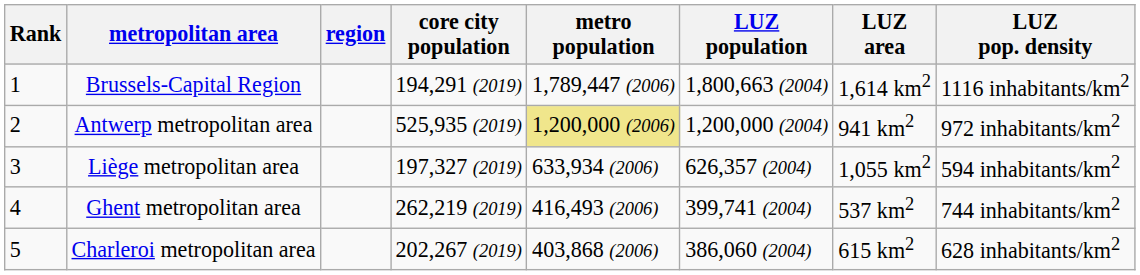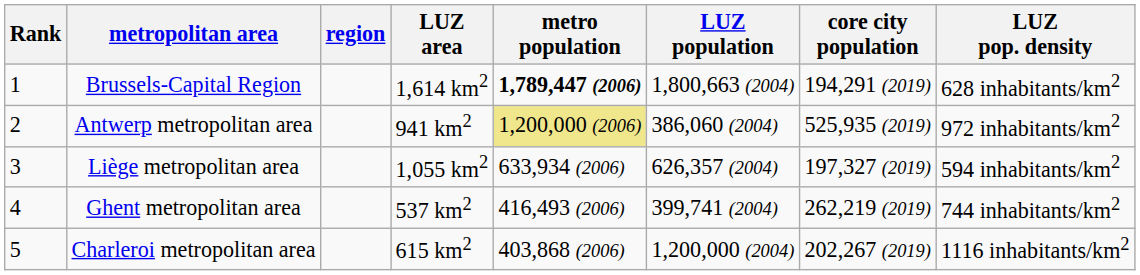 <table class="wikitable sortable">
 <tr>
 <th>Rank</th>
 <th><a href='#'>metropolitan area</a></th>
 <th><a href='#'>region</a></th>
-<th>core city <br>population</th>
+<th>LUZ <br> area</th>
 <th>metro <br>population</th>
 <th><a href='#'>LUZ</a> <br>population</th>
-<th>LUZ <br> area</th>
+<th>core city <br>population</th>
 <th>LUZ <br>pop. density</th>
 </tr>
 <tr>
 <td>1</td>
 <td align="center"><a href='#'>Brussels-Capital Region</a><br></td>
 <td></td>
+<td>1,614 km<sup>2</sup></td>
+<td><strong>1,789,447 <small><em>(2006)</em></small></strong></td>
+<td>1,800,663 <small><em>(2004)</em></small></td>
 <td>194,291 <small><em>(2019)</em></small></td>
-<td>1,789,447 <small><em>(2006)</em></small></td>
-<td>1,800,663 <small><em>(2004)</em></small></td>
-<td>1,614 km<sup>2</sup></td>
-<td>1116 inhabitants/km<sup>2</sup></td>
+<td>628 inhabitants/km<sup>2</sup></td>
 </tr>
 <tr>
 <td>2</td>
 <td align="center"><a href='#'>Antwerp</a> metropolitan area<br></td>
 <td></td>
+<td>941 km<sup>2</sup></td>
+<td style="background: khaki;">1,200,000 <small><em>(2006)</em></small></td>
+<td>386,060 <small><em>(2004)</em></small></td>
 <td>525,935 <small><em>(2019)</em></small></td>
-<td style="background: khaki;">1,200,000 <small><em>(2006)</em></small></td>
-<td>1,200,000 <small><em>(2004)</em></small></td>
-<td>941 km<sup>2</sup></td>
 <td>972 inhabitants/km<sup>2</sup></td>
 </tr>
 <tr>
 <td>3</td>
 <td align="center"><a href='#'>Liège</a> metropolitan area<br></td>
 <td></td>
-<td>197,327 <small><em>(2019)</em></small></td>
+<td>1,055 km<sup>2</sup></td>
 <td>633,934 <small><em>(2006)</em></small></td>
 <td>626,357 <small><em>(2004)</em></small></td>
-<td>1,055 km<sup>2</sup></td>
+<td>197,327 <small><em>(2019)</em></small></td>
 <td>594 inhabitants/km<sup>2</sup></td>
 </tr>
 <tr>
 <td>4</td>
 <td align="center"><a href='#'>Ghent</a> metropolitan area<br></td>
 <td></td>
-<td>262,219 <small><em>(2019)</em></small></td>
+<td>537 km<sup>2</sup></td>
 <td>416,493 <small><em>(2006)</em></small></td>
 <td>399,741 <small><em>(2004)</em></small></td>
-<td>537 km<sup>2</sup></td>
+<td>262,219 <small><em>(2019)</em></small></td>
 <td>744 inhabitants/km<sup>2</sup></td>
 </tr>
 <tr>
 <td>5</td>
 <td align="center"><a href='#'>Charleroi</a> metropolitan area<br></td>
 <td></td>
+<td>615 km<sup>2</sup></td>
+<td>403,868 <small><em>(2006)</em></small></td>
+<td>1,200,000 <small><em>(2004)</em></small></td>
 <td>202,267 <small><em>(2019)</em></small></td>
-<td>403,868 <small><em>(2006)</em></small></td>
-<td>386,060 <small><em>(2004)</em></small></td>
-<td>615 km<sup>2</sup></td>
-<td>628 inhabitants/km<sup>2</sup></td>
+<td>1116 inhabitants/km<sup>2</sup></td>
 </tr>
 </table>
